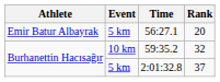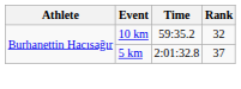 <table class=wikitable style="font-size:90%;">
 <tr>
 <th>Athlete</th>
 <th>Event</th>
 <th>Time</th>
 <th>Rank</th>
-</tr>
-<tr style="text-align:center">
-<td style="text-align:left"><a href='#'>Emir Batur Albayrak</a></td>
-<td style="text-align:left"><a href='#'>5 km</a></td>
-<td>56:27.1</td>
-<td>20</td>
 </tr>
 <tr style="text-align:center">
 <td style="text-align:left" rowspan=2><a href='#'>Burhanettin Hacısağır</a></td>
 <td style="text-align:left"><a href='#'>10 km</a></td>
 <td>59:35.2</td>
 <td>32</td>
 </tr>
 <tr style="text-align:center">
 <td style="text-align:left"><a href='#'>5 km</a></td>
 <td>2:01:32.8</td>
 <td>37</td>
 </tr>
 </table>
